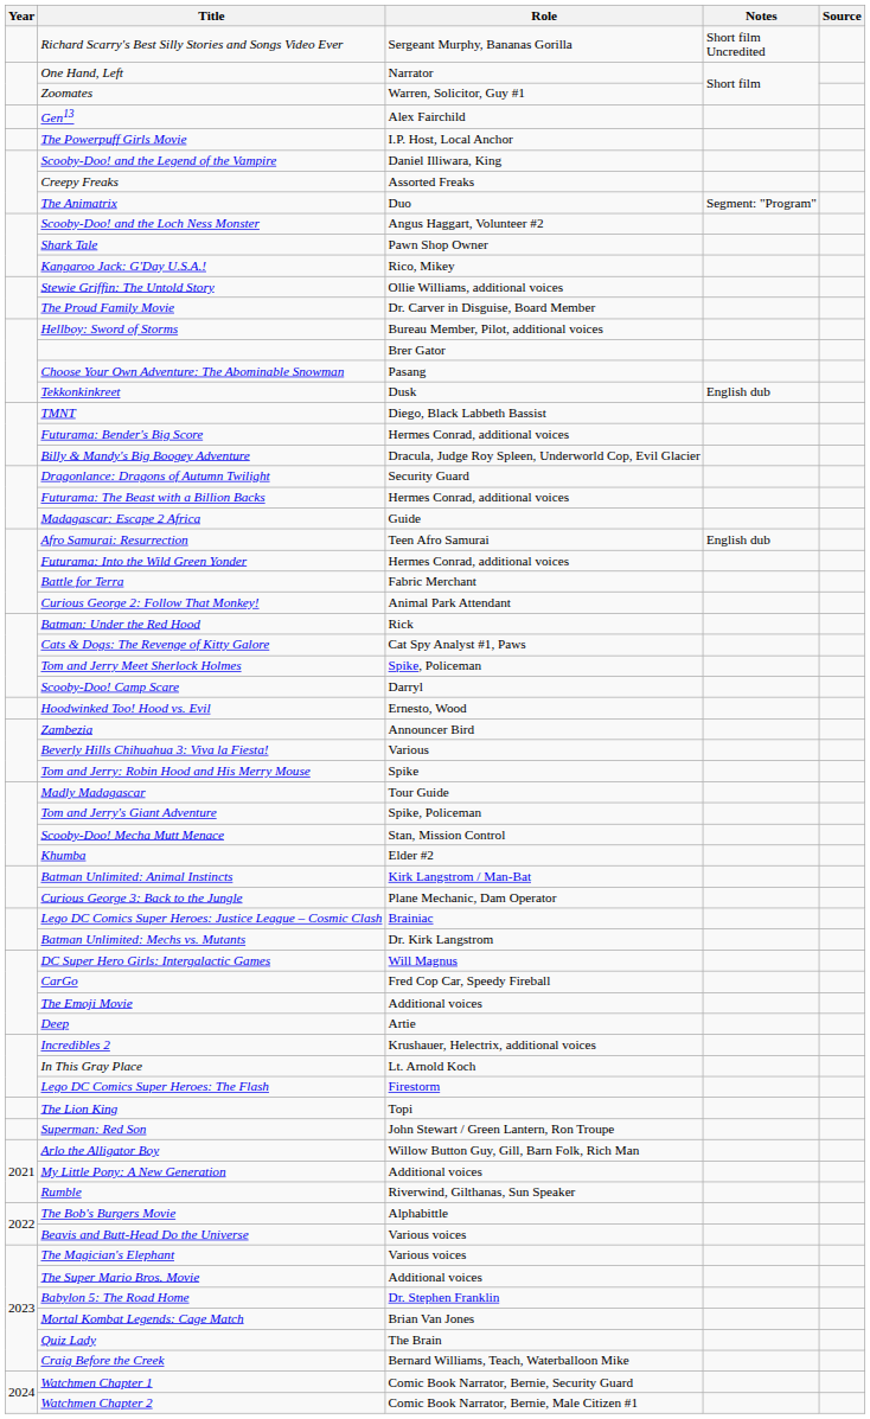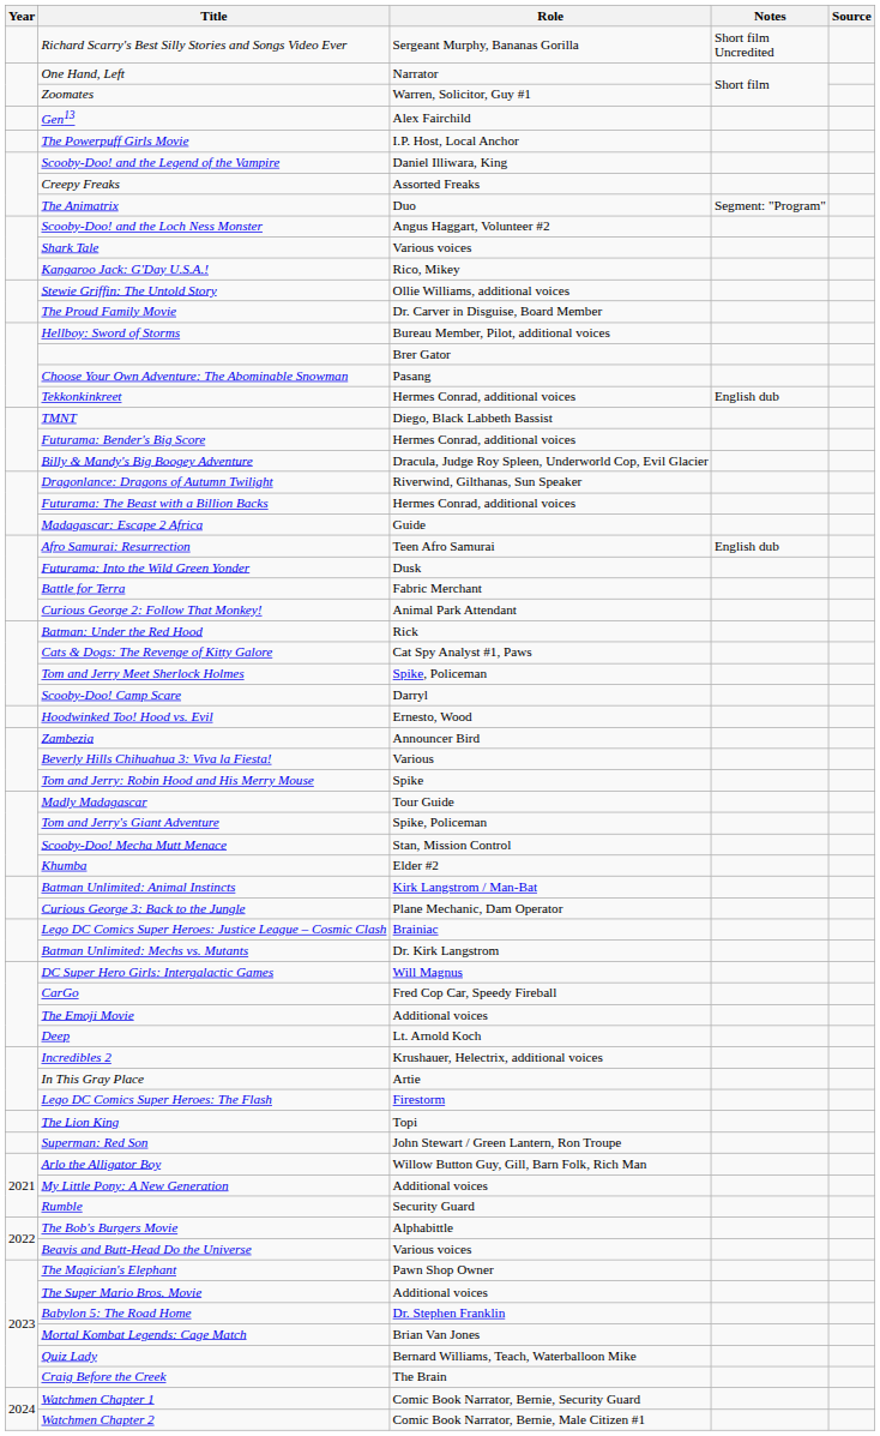 <table class="wikitable sortable">
 <tr>
 <th>Year</th>
 <th>Title</th>
 <th>Role</th>
 <th class="unsortable">Notes</th>
 <th class="unsortable">Source</th>
 </tr>
 <tr>
 <td></td>
 <td><em>Richard Scarry's Best Silly Stories and Songs Video Ever</em></td>
 <td>Sergeant Murphy, Bananas Gorilla</td>
 <td>Short film<br>Uncredited</td>
 <td> </td>
 </tr>
 <tr>
 <td rowspan="2"></td>
 <td><em>One Hand, Left</em></td>
 <td>Narrator</td>
 <td rowspan="2">Short film</td>
 <td> </td>
 </tr>
 <tr>
 <td><em>Zoomates</em></td>
 <td>Warren, Solicitor, Guy #1</td>
 <td> </td>
 </tr>
 <tr>
 <td></td>
 <td><em><a href='#'>Gen<sup>13</sup></a></em></td>
 <td>Alex Fairchild</td>
 <td></td>
 <td> </td>
 </tr>
 <tr>
 <td></td>
 <td><em><a href='#'>The Powerpuff Girls Movie</a></em></td>
 <td>I.P. Host, Local Anchor</td>
 <td></td>
 <td></td>
 </tr>
 <tr>
 <td rowspan="3"></td>
 <td><em><a href='#'>Scooby-Doo! and the Legend of the Vampire</a></em></td>
 <td>Daniel Illiwara, King</td>
 <td></td>
 <td></td>
 </tr>
 <tr>
 <td><em>Creepy Freaks</em></td>
 <td>Assorted Freaks</td>
 <td></td>
 <td> </td>
 </tr>
 <tr>
 <td><em><a href='#'>The Animatrix</a></em></td>
 <td>Duo</td>
 <td>Segment: "Program"</td>
 <td></td>
 </tr>
 <tr>
 <td rowspan="3"></td>
 <td><em><a href='#'>Scooby-Doo! and the Loch Ness Monster</a></em></td>
 <td>Angus Haggart, Volunteer #2</td>
 <td></td>
 <td></td>
 </tr>
 <tr>
 <td><em><a href='#'>Shark Tale</a></em></td>
-<td>Pawn Shop Owner</td>
+<td>Various voices</td>
 <td></td>
 <td></td>
 </tr>
 <tr>
 <td><em><a href='#'>Kangaroo Jack: G'Day U.S.A.!</a></em></td>
 <td>Rico, Mikey</td>
 <td></td>
 <td></td>
 </tr>
 <tr>
 <td rowspan="2"></td>
 <td><em><a href='#'>Stewie Griffin: The Untold Story</a></em></td>
 <td>Ollie Williams, additional voices</td>
 <td></td>
 <td> </td>
 </tr>
 <tr>
 <td><em><a href='#'>The Proud Family Movie</a></em></td>
 <td>Dr. Carver in Disguise, Board Member</td>
 <td></td>
 <td></td>
 </tr>
 <tr>
 <td rowspan="4"></td>
 <td><em><a href='#'>Hellboy: Sword of Storms</a></em></td>
 <td>Bureau Member, Pilot, additional voices</td>
 <td></td>
 <td> </td>
 </tr>
 <tr>
 <td><em></em></td>
 <td>Brer Gator</td>
 <td></td>
 <td></td>
 </tr>
 <tr>
 <td><em><a href='#'>Choose Your Own Adventure: The Abominable Snowman</a></em></td>
 <td>Pasang</td>
 <td></td>
 <td> </td>
 </tr>
 <tr>
 <td><em><a href='#'>Tekkonkinkreet</a></em></td>
-<td>Dusk</td>
+<td>Hermes Conrad, additional voices</td>
 <td>English dub</td>
 <td> </td>
 </tr>
 <tr>
 <td rowspan="3"></td>
 <td><em><a href='#'>TMNT</a></em></td>
 <td>Diego, Black Labbeth Bassist</td>
 <td></td>
 <td> </td>
 </tr>
 <tr>
 <td><em><a href='#'>Futurama: Bender's Big Score</a></em></td>
 <td>Hermes Conrad, additional voices</td>
 <td></td>
 <td> </td>
 </tr>
 <tr>
 <td><em><a href='#'>Billy & Mandy's Big Boogey Adventure</a></em></td>
 <td>Dracula, Judge Roy Spleen, Underworld Cop, Evil Glacier</td>
 <td></td>
 <td></td>
 </tr>
 <tr>
 <td rowspan="3"></td>
 <td><em><a href='#'>Dragonlance: Dragons of Autumn Twilight</a></em></td>
-<td>Security Guard</td>
+<td>Riverwind, Gilthanas, Sun Speaker</td>
 <td></td>
 <td></td>
 </tr>
 <tr>
 <td><em><a href='#'>Futurama: The Beast with a Billion Backs</a></em></td>
 <td>Hermes Conrad, additional voices</td>
 <td></td>
 <td> </td>
 </tr>
 <tr>
 <td><em><a href='#'>Madagascar: Escape 2 Africa</a></em></td>
 <td>Guide</td>
 <td></td>
 <td></td>
 </tr>
 <tr>
 <td rowspan="4"></td>
 <td><em><a href='#'>Afro Samurai: Resurrection</a></em></td>
 <td>Teen Afro Samurai</td>
 <td>English dub</td>
 <td></td>
 </tr>
 <tr>
 <td><em><a href='#'>Futurama: Into the Wild Green Yonder</a></em></td>
-<td>Hermes Conrad, additional voices</td>
+<td>Dusk</td>
 <td></td>
 <td> </td>
 </tr>
 <tr>
 <td><em><a href='#'>Battle for Terra</a></em></td>
 <td>Fabric Merchant</td>
 <td></td>
 <td></td>
 </tr>
 <tr>
 <td><em><a href='#'>Curious George 2: Follow That Monkey!</a></em></td>
 <td>Animal Park Attendant</td>
 <td></td>
 <td></td>
 </tr>
 <tr>
 <td rowspan="4"></td>
 <td><em><a href='#'>Batman: Under the Red Hood</a></em></td>
 <td>Rick</td>
 <td></td>
 <td></td>
 </tr>
 <tr>
 <td><em><a href='#'>Cats & Dogs: The Revenge of Kitty Galore</a></em></td>
 <td>Cat Spy Analyst #1, Paws</td>
 <td></td>
 <td></td>
 </tr>
 <tr>
 <td><em><a href='#'>Tom and Jerry Meet Sherlock Holmes</a></em></td>
 <td><a href='#'>Spike</a>, Policeman</td>
 <td></td>
 <td></td>
 </tr>
 <tr>
 <td><em><a href='#'>Scooby-Doo! Camp Scare</a></em></td>
 <td>Darryl</td>
 <td></td>
 <td></td>
 </tr>
 <tr>
 <td></td>
 <td><em><a href='#'>Hoodwinked Too! Hood vs. Evil</a></em></td>
 <td>Ernesto, Wood</td>
 <td></td>
 <td></td>
 </tr>
 <tr>
 <td rowspan="3"></td>
 <td><em><a href='#'>Zambezia</a></em></td>
 <td>Announcer Bird</td>
 <td></td>
 <td></td>
 </tr>
 <tr>
 <td><em><a href='#'>Beverly Hills Chihuahua 3: Viva la Fiesta!</a></em></td>
 <td>Various</td>
 <td></td>
 <td></td>
 </tr>
 <tr>
 <td><em><a href='#'>Tom and Jerry: Robin Hood and His Merry Mouse</a></em></td>
 <td>Spike</td>
 <td></td>
 <td></td>
 </tr>
 <tr>
 <td rowspan="4"></td>
 <td><em><a href='#'>Madly Madagascar</a></em></td>
 <td>Tour Guide</td>
 <td></td>
 <td></td>
 </tr>
 <tr>
 <td><em><a href='#'>Tom and Jerry's Giant Adventure</a></em></td>
 <td>Spike, Policeman</td>
 <td></td>
 <td></td>
 </tr>
 <tr>
 <td><em><a href='#'>Scooby-Doo! Mecha Mutt Menace</a></em></td>
 <td>Stan, Mission Control</td>
 <td></td>
 <td></td>
 </tr>
 <tr>
 <td><em><a href='#'>Khumba</a></em></td>
 <td>Elder #2</td>
 <td></td>
 <td></td>
 </tr>
 <tr>
 <td rowspan="2"></td>
 <td><em><a href='#'>Batman Unlimited: Animal Instincts</a></em></td>
 <td><a href='#'>Kirk Langstrom / Man-Bat</a></td>
 <td></td>
 <td></td>
 </tr>
 <tr>
 <td><em><a href='#'>Curious George 3: Back to the Jungle</a></em></td>
 <td>Plane Mechanic, Dam Operator</td>
 <td></td>
 <td></td>
 </tr>
 <tr>
 <td rowspan="2"></td>
 <td><em><a href='#'>Lego DC Comics Super Heroes: Justice League – Cosmic Clash</a></em></td>
 <td><a href='#'>Brainiac</a></td>
 <td></td>
 <td></td>
 </tr>
 <tr>
 <td><em><a href='#'>Batman Unlimited: Mechs vs. Mutants</a></em></td>
 <td>Dr. Kirk Langstrom</td>
 <td></td>
 <td></td>
 </tr>
 <tr>
 <td rowspan="4"></td>
 <td><em><a href='#'>DC Super Hero Girls: Intergalactic Games</a></em></td>
 <td><a href='#'>Will Magnus</a></td>
 <td></td>
 <td></td>
 </tr>
 <tr>
 <td><em><a href='#'>CarGo</a></em></td>
 <td>Fred Cop Car, Speedy Fireball</td>
 <td></td>
 <td></td>
 </tr>
 <tr>
 <td><em><a href='#'>The Emoji Movie</a></em></td>
 <td>Additional voices</td>
 <td></td>
 <td> </td>
 </tr>
 <tr>
 <td><em><a href='#'>Deep</a></em></td>
-<td>Artie</td>
+<td>Lt. Arnold Koch</td>
 <td></td>
 <td></td>
 </tr>
 <tr>
 <td rowspan="3"></td>
 <td><em><a href='#'>Incredibles 2</a></em></td>
 <td>Krushauer, Helectrix, additional voices</td>
 <td> </td>
 <td></td>
 </tr>
 <tr>
 <td><em>In This Gray Place</em></td>
-<td>Lt. Arnold Koch</td>
+<td>Artie</td>
 <td></td>
 <td> </td>
 </tr>
 <tr>
 <td><em><a href='#'>Lego DC Comics Super Heroes: The Flash</a></em></td>
 <td><a href='#'>Firestorm</a></td>
 <td></td>
 <td></td>
 </tr>
 <tr>
 <td></td>
 <td><em><a href='#'>The Lion King</a></em></td>
 <td>Topi</td>
 <td> </td>
 <td></td>
 </tr>
 <tr>
 <td></td>
 <td><em><a href='#'>Superman: Red Son</a></em></td>
 <td>John Stewart / Green Lantern, Ron Troupe</td>
 <td></td>
 <td></td>
 </tr>
 <tr>
 <td rowspan="3">2021</td>
 <td><em><a href='#'>Arlo the Alligator Boy</a></em></td>
 <td>Willow Button Guy, Gill, Barn Folk, Rich Man</td>
 <td></td>
 <td></td>
 </tr>
 <tr>
 <td><em><a href='#'>My Little Pony: A New Generation</a></em></td>
 <td>Additional voices</td>
 <td></td>
 <td></td>
 </tr>
 <tr>
 <td><em><a href='#'>Rumble</a></em></td>
-<td>Riverwind, Gilthanas, Sun Speaker</td>
+<td>Security Guard</td>
 <td></td>
 <td></td>
 </tr>
 <tr>
 <td rowspan="2">2022</td>
 <td><em><a href='#'>The Bob's Burgers Movie</a></em></td>
 <td>Alphabittle</td>
 <td></td>
 <td></td>
 </tr>
 <tr>
 <td><em><a href='#'>Beavis and Butt-Head Do the Universe</a></em></td>
 <td>Various voices</td>
 <td></td>
 <td></td>
 </tr>
 <tr>
 <td rowspan="6">2023</td>
 <td><em><a href='#'>The Magician's Elephant</a></em></td>
-<td>Various voices</td>
+<td>Pawn Shop Owner</td>
 <td></td>
 <td></td>
 </tr>
 <tr>
 <td><em><a href='#'>The Super Mario Bros. Movie</a></em></td>
 <td>Additional voices</td>
 <td></td>
 <td></td>
 </tr>
 <tr>
 <td><em><a href='#'>Babylon 5: The Road Home</a></em></td>
 <td><a href='#'>Dr. Stephen Franklin</a></td>
 <td></td>
 <td></td>
 </tr>
 <tr>
 <td><em><a href='#'>Mortal Kombat Legends: Cage Match</a></em></td>
 <td>Brian Van Jones</td>
 <td></td>
 <td></td>
 </tr>
 <tr>
 <td><em><a href='#'>Quiz Lady</a></em></td>
-<td>The Brain</td>
+<td>Bernard Williams, Teach, Waterballoon Mike</td>
 <td></td>
 <td></td>
 </tr>
 <tr>
 <td><em><a href='#'>Craig Before the Creek</a></em></td>
-<td>Bernard Williams, Teach, Waterballoon Mike</td>
+<td>The Brain</td>
 <td></td>
 <td></td>
 </tr>
 <tr>
 <td rowspan="2">2024</td>
 <td><em><a href='#'>Watchmen Chapter 1</a></em></td>
 <td>Comic Book Narrator, Bernie, Security Guard</td>
 <td></td>
 <td></td>
 </tr>
 <tr>
 <td><em><a href='#'>Watchmen Chapter 2</a></em></td>
 <td>Comic Book Narrator, Bernie, Male Citizen #1</td>
 <td></td>
 <td></td>
 </tr>
 </table>
